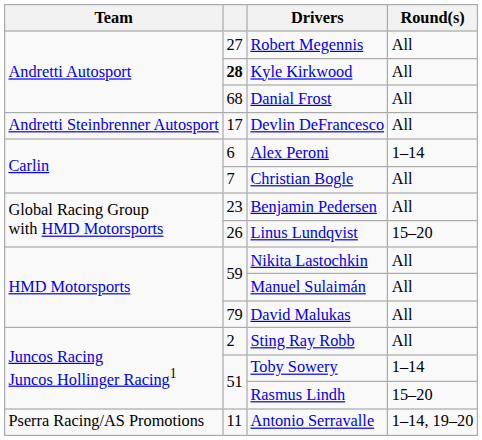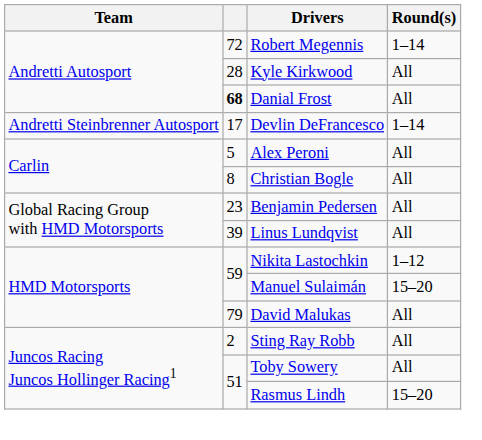 <table class="wikitable" style="font-size:85%">
 <tr>
 <th>Team</th>
 <th></th>
 <th>Drivers</th>
 <th>Round(s)</th>
 </tr>
 <tr>
 <td rowspan="3"><a href='#'>Andretti Autosport</a></td>
-<td>27</td>
+<td>72</td>
 <td> <a href='#'>Robert Megennis</a></td>
-<td>All</td>
+<td>1–14</td>
 </tr>
 <tr>
-<td><strong>28</strong></td>
+<td>28</td>
 <td> <a href='#'>Kyle Kirkwood</a></td>
 <td>All</td>
 </tr>
 <tr>
-<td>68</td>
+<td><strong>68</strong></td>
 <td> <a href='#'>Danial Frost</a></td>
 <td>All</td>
 </tr>
 <tr>
 <td><a href='#'>Andretti Steinbrenner Autosport</a></td>
 <td>17</td>
 <td> <a href='#'>Devlin DeFrancesco</a></td>
+<td>1–14</td>
+</tr>
+<tr>
+<td rowspan="2"><a href='#'>Carlin</a></td>
+<td>5</td>
+<td> <a href='#'>Alex Peroni</a></td>
 <td>All</td>
 </tr>
 <tr>
-<td rowspan="2"><a href='#'>Carlin</a></td>
-<td>6</td>
-<td> <a href='#'>Alex Peroni</a></td>
-<td>1–14</td>
-</tr>
-<tr>
-<td>7</td>
+<td>8</td>
 <td> <a href='#'>Christian Bogle</a></td>
 <td>All</td>
 </tr>
 <tr>
 <td rowspan="2">Global Racing Group<br>with <a href='#'>HMD Motorsports</a></td>
 <td>23</td>
 <td nowrap> <a href='#'>Benjamin Pedersen</a></td>
 <td>All</td>
 </tr>
 <tr>
-<td>26</td>
+<td>39</td>
 <td> <a href='#'>Linus Lundqvist</a></td>
-<td>15–20</td>
+<td>All</td>
 </tr>
 <tr>
 <td rowspan="3"><a href='#'>HMD Motorsports</a></td>
 <td rowspan="2">59</td>
 <td> <a href='#'>Nikita Lastochkin</a></td>
-<td>All</td>
+<td>1–12</td>
 </tr>
 <tr>
 <td> <a href='#'>Manuel Sulaimán</a></td>
-<td>All</td>
+<td>15–20</td>
 </tr>
 <tr>
 <td>79</td>
 <td> <a href='#'>David Malukas</a></td>
 <td>All</td>
 </tr>
 <tr>
 <td rowspan="3"><a href='#'>Juncos Racing</a><br><a href='#'>Juncos Hollinger Racing</a><sup>1</sup></td>
 <td>2</td>
 <td> <a href='#'>Sting Ray Robb</a></td>
 <td>All</td>
 </tr>
 <tr>
 <td rowspan="2">51</td>
 <td> <a href='#'>Toby Sowery</a></td>
-<td>1–14</td>
+<td>All</td>
 </tr>
 <tr>
 <td> <a href='#'>Rasmus Lindh</a></td>
 <td>15–20</td>
 </tr>
-<tr>
-<td>Pserra Racing/AS Promotions</td>
-<td>11</td>
-<td> <a href='#'>Antonio Serravalle</a></td>
-<td>1–14, 19–20</td>
-</tr>
 </table>
